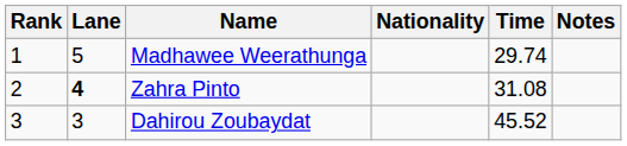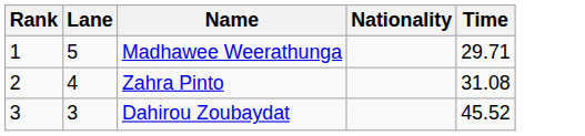 <table class="wikitable">
 <tr>
 <th>Rank</th>
 <th>Lane</th>
 <th>Name</th>
 <th>Nationality</th>
 <th>Time</th>
-<th>Notes</th>
 </tr>
 <tr>
 <td>1</td>
 <td>5</td>
 <td><a href='#'>Madhawee Weerathunga</a></td>
 <td></td>
-<td>29.74</td>
-<td></td>
+<td>29.71</td>
 </tr>
 <tr>
 <td>2</td>
-<td><strong>4</strong></td>
+<td>4</td>
 <td><a href='#'>Zahra Pinto</a></td>
 <td></td>
 <td>31.08</td>
-<td></td>
 </tr>
 <tr>
 <td>3</td>
 <td>3</td>
 <td><a href='#'>Dahirou Zoubaydat</a></td>
 <td></td>
 <td>45.52</td>
-<td></td>
 </tr>
 </table>
